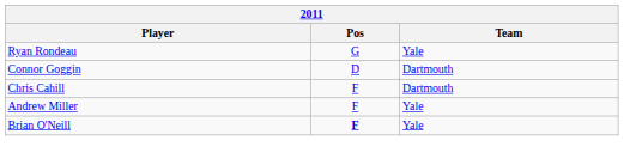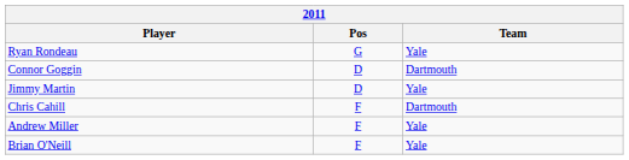 <table class="wikitable" width=95%>
 <tr>
 <th colspan=3><a href='#'>2011</a></th>
 </tr>
 <tr>
 <th>Player</th>
 <th>Pos</th>
 <th>Team</th>
 </tr>
 <tr>
 <td><a href='#'>Ryan Rondeau</a></td>
 <td align=center><a href='#'>G</a></td>
 <td><a href='#'>Yale</a></td>
 </tr>
 <tr>
 <td><a href='#'>Connor Goggin</a></td>
 <td align=center><a href='#'>D</a></td>
 <td><a href='#'>Dartmouth</a></td>
 </tr>
 <tr>
+<td><a href='#'>Jimmy Martin</a></td>
+<td align=center><a href='#'>D</a></td>
+<td><a href='#'>Yale</a></td>
+</tr>
+<tr>
 <td><a href='#'>Chris Cahill</a></td>
 <td align=center><a href='#'>F</a></td>
 <td><a href='#'>Dartmouth</a></td>
 </tr>
 <tr>
 <td><a href='#'>Andrew Miller</a></td>
 <td align=center><a href='#'>F</a></td>
 <td><a href='#'>Yale</a></td>
 </tr>
 <tr>
 <td><a href='#'>Brian O'Neill</a></td>
-<td align=center><strong><a href='#'>F</a></strong></td>
+<td align=center><a href='#'>F</a></td>
 <td><a href='#'>Yale</a></td>
 </tr>
 </table>
